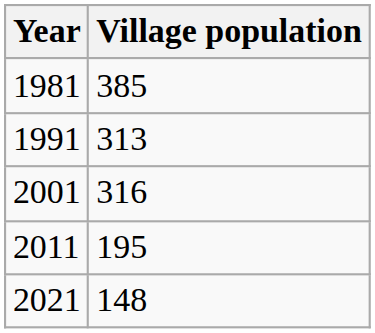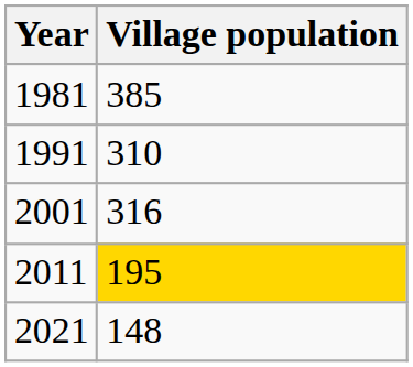 <table class="wikitable">
 <tr>
 <th>Year</th>
 <th>Village population</th>
 </tr>
 <tr>
 <td>1981</td>
 <td>385</td>
 </tr>
 <tr>
 <td>1991</td>
-<td>313</td>
+<td>310</td>
 </tr>
 <tr>
 <td>2001</td>
 <td>316</td>
 </tr>
 <tr>
 <td>2011</td>
-<td>195</td>
+<td style="background: gold;">195</td>
 </tr>
 <tr>
 <td>2021</td>
 <td>148</td>
 </tr>
 </table>
